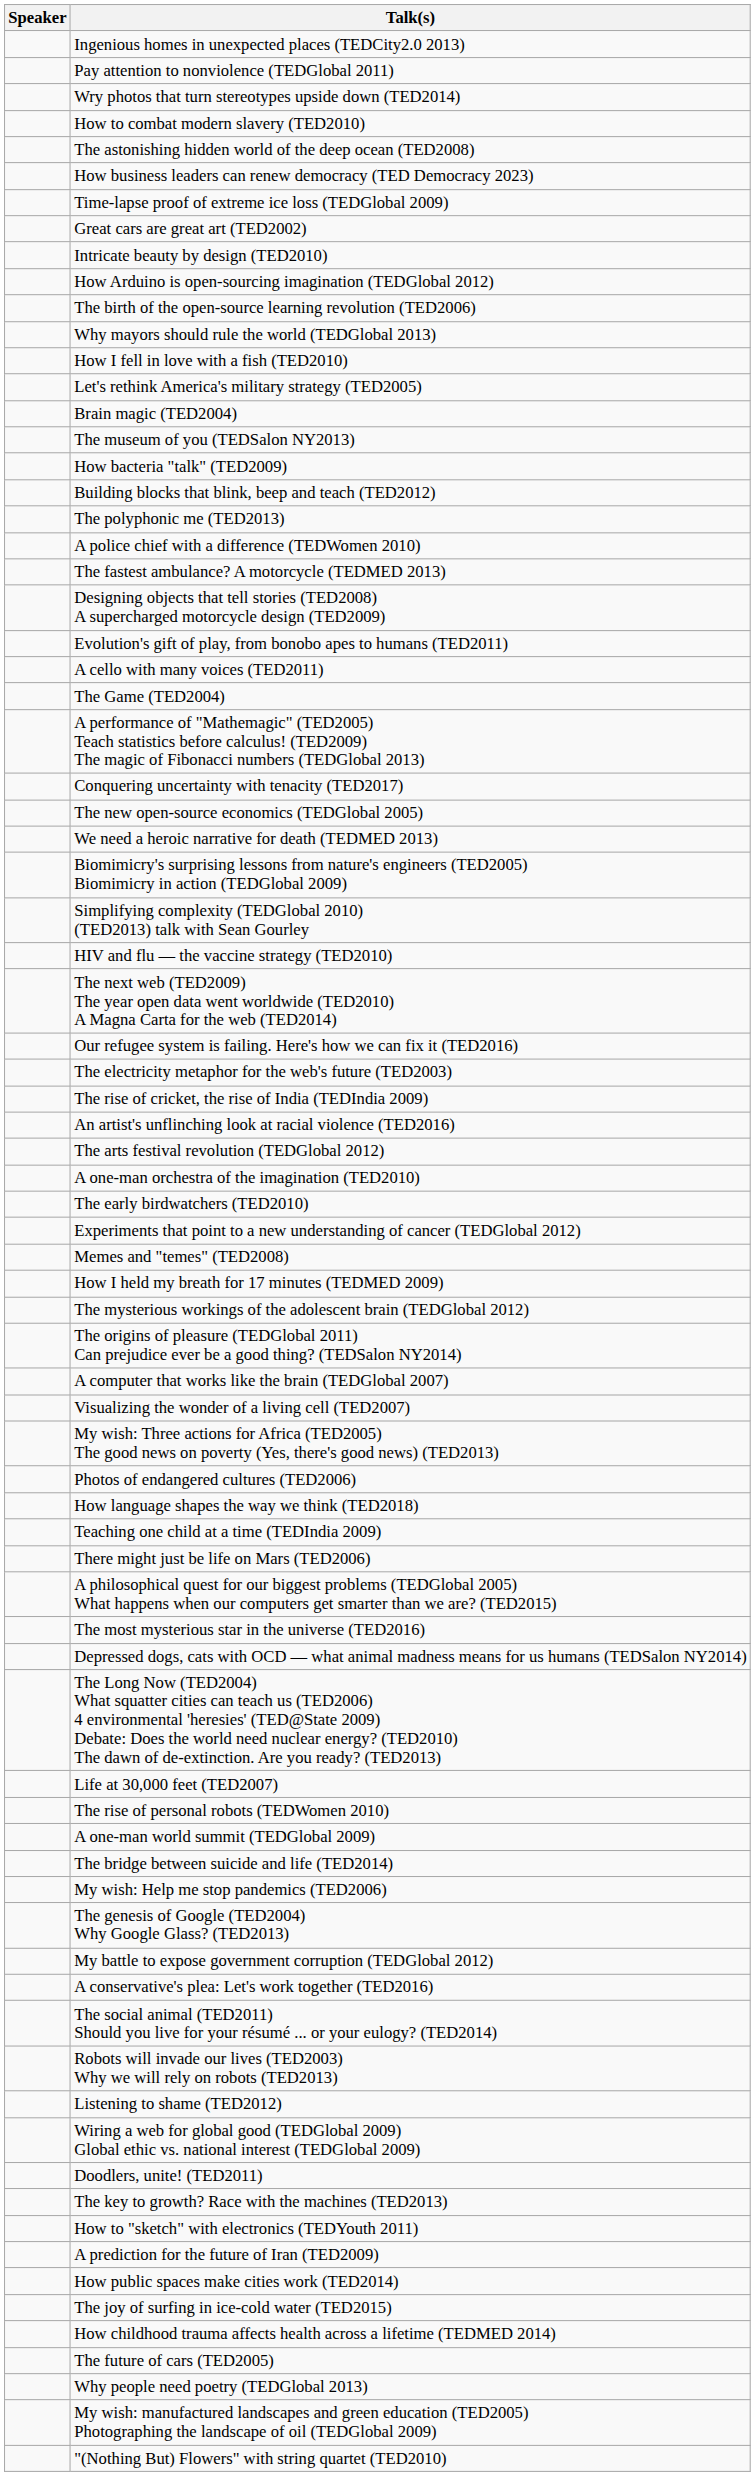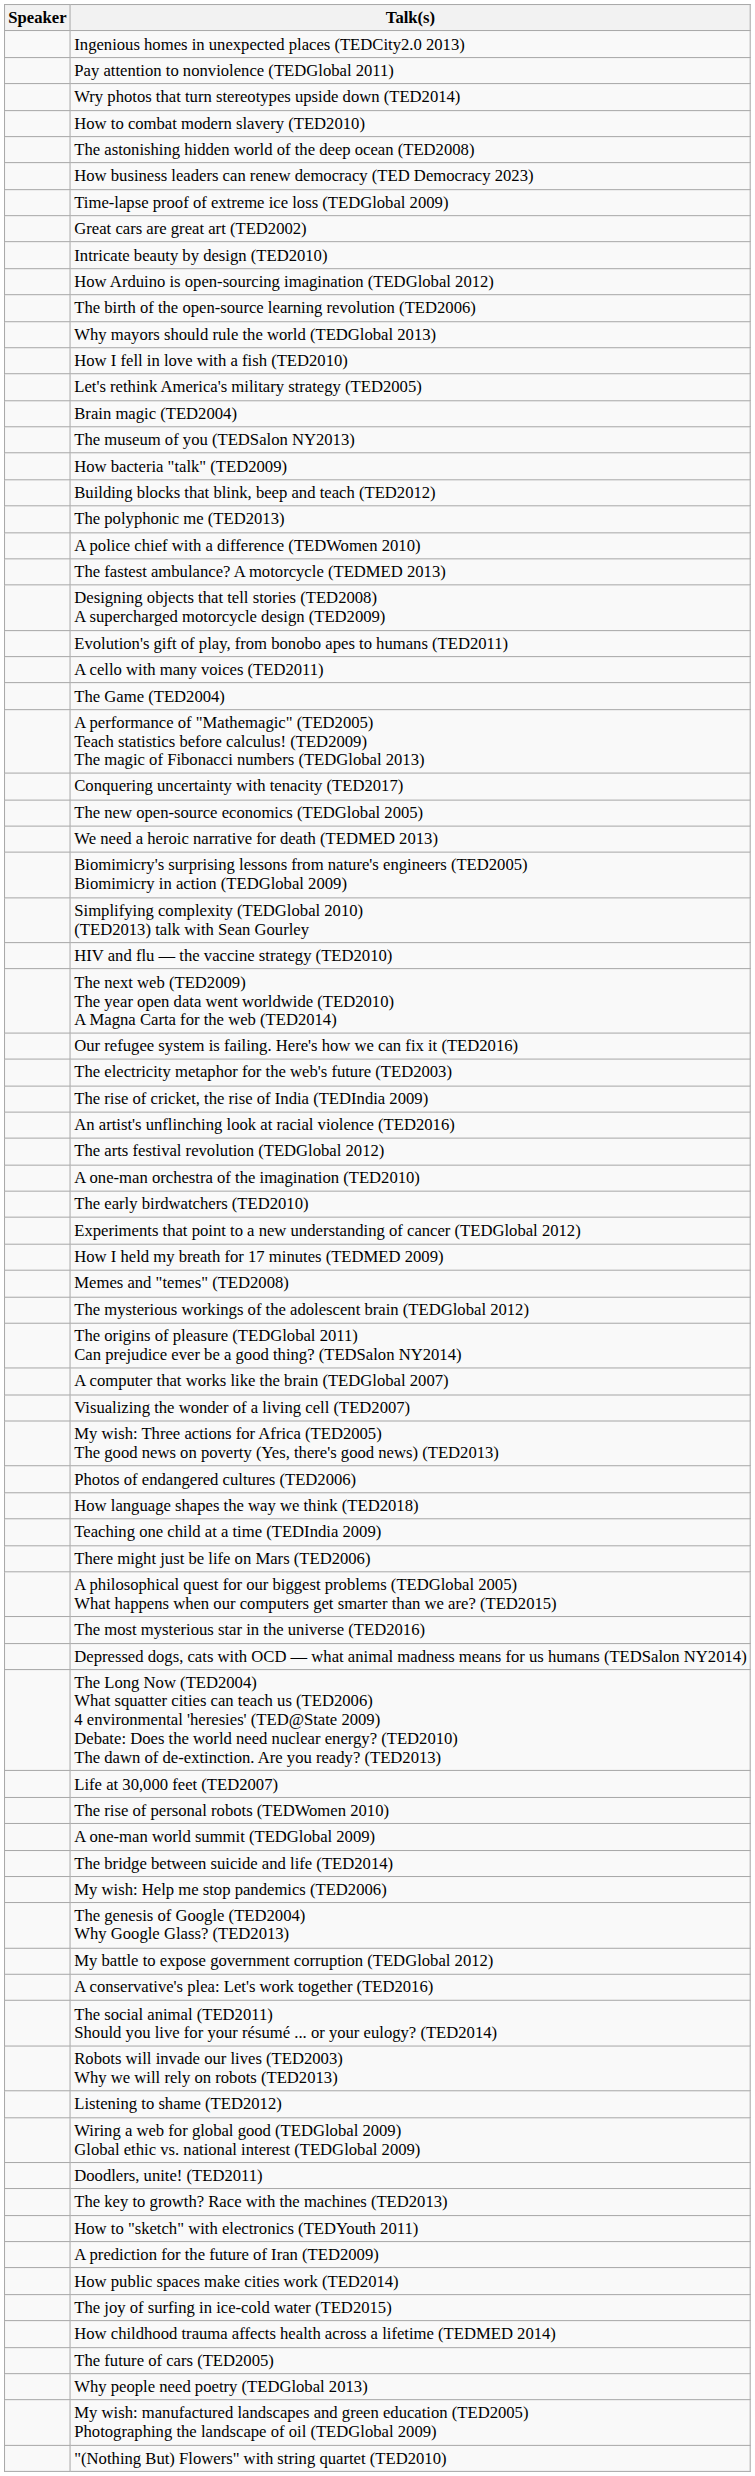 <table class='wikitable sortable'>
 <tr>
 <th>Speaker</th>
 <th>Talk(s)</th>
 </tr>
 <tr>
 <td></td>
 <td>Ingenious homes in unexpected places (TEDCity2.0 2013)</td>
 </tr>
 <tr>
 <td></td>
 <td>Pay attention to nonviolence (TEDGlobal 2011)</td>
 </tr>
 <tr>
 <td></td>
 <td>Wry photos that turn stereotypes upside down (TED2014)</td>
 </tr>
 <tr>
 <td></td>
 <td>How to combat modern slavery (TED2010)</td>
 </tr>
 <tr>
 <td></td>
 <td>The astonishing hidden world of the deep ocean (TED2008)</td>
 </tr>
 <tr>
 <td></td>
 <td>How business leaders can renew democracy (TED Democracy 2023)</td>
 </tr>
 <tr>
 <td></td>
 <td>Time-lapse proof of extreme ice loss (TEDGlobal 2009)</td>
 </tr>
 <tr>
 <td></td>
 <td>Great cars are great art (TED2002)</td>
 </tr>
 <tr>
 <td></td>
 <td>Intricate beauty by design (TED2010)</td>
 </tr>
 <tr>
 <td></td>
 <td>How Arduino is open-sourcing imagination (TEDGlobal 2012)</td>
 </tr>
 <tr>
 <td></td>
 <td>The birth of the open-source learning revolution (TED2006)</td>
 </tr>
 <tr>
 <td></td>
 <td>Why mayors should rule the world (TEDGlobal 2013)</td>
 </tr>
 <tr>
 <td></td>
 <td>How I fell in love with a fish (TED2010)</td>
 </tr>
 <tr>
 <td></td>
 <td>Let's rethink America's military strategy (TED2005)</td>
 </tr>
 <tr>
 <td></td>
 <td>Brain magic (TED2004)</td>
 </tr>
 <tr>
 <td></td>
 <td>The museum of you (TEDSalon  NY2013)</td>
 </tr>
 <tr>
 <td></td>
 <td>How bacteria "talk" (TED2009)</td>
 </tr>
 <tr>
 <td></td>
 <td>Building blocks that blink, beep and teach (TED2012)</td>
 </tr>
 <tr>
 <td></td>
 <td>The polyphonic me (TED2013)</td>
 </tr>
 <tr>
 <td></td>
 <td>A police chief with a difference (TEDWomen 2010)</td>
 </tr>
 <tr>
 <td></td>
 <td>The fastest ambulance? A motorcycle (TEDMED 2013)</td>
 </tr>
 <tr>
 <td></td>
 <td>Designing objects that tell stories (TED2008)<br> A supercharged motorcycle design (TED2009)</td>
 </tr>
 <tr>
 <td></td>
 <td>Evolution's gift of play, from bonobo apes to humans (TED2011)</td>
 </tr>
 <tr>
 <td></td>
 <td>A cello with many voices (TED2011)</td>
 </tr>
 <tr>
 <td></td>
 <td>The Game (TED2004)</td>
 </tr>
 <tr>
 <td></td>
 <td>A performance of "Mathemagic" (TED2005)<br> Teach statistics before calculus! (TED2009)<br> The magic of Fibonacci numbers (TEDGlobal 2013)</td>
 </tr>
 <tr>
 <td></td>
 <td>Conquering uncertainty with tenacity (TED2017)</td>
 </tr>
 <tr>
 <td></td>
 <td>The new open-source economics (TEDGlobal 2005)</td>
 </tr>
 <tr>
 <td></td>
 <td>We need a heroic narrative for death (TEDMED 2013)</td>
 </tr>
 <tr>
 <td></td>
 <td>Biomimicry's surprising lessons from nature's engineers (TED2005)<br> Biomimicry in action (TEDGlobal 2009)</td>
 </tr>
 <tr>
 <td></td>
 <td>Simplifying complexity (TEDGlobal 2010)<br>  (TED2013) talk with Sean Gourley</td>
 </tr>
 <tr>
 <td></td>
 <td>HIV and flu — the vaccine strategy (TED2010)</td>
 </tr>
 <tr>
 <td></td>
 <td>The next web (TED2009)<br> The year open data went worldwide (TED2010)<br> A Magna Carta for the web (TED2014)</td>
 </tr>
 <tr>
 <td></td>
 <td>Our refugee system is failing. Here's how we can fix it (TED2016)</td>
 </tr>
 <tr>
 <td></td>
 <td>The electricity metaphor for the web's future (TED2003)</td>
 </tr>
 <tr>
 <td></td>
 <td>The rise of cricket, the rise of India (TEDIndia 2009)</td>
 </tr>
 <tr>
 <td></td>
 <td>An artist's unflinching look at racial violence (TED2016)</td>
 </tr>
 <tr>
 <td></td>
 <td>The arts festival revolution (TEDGlobal 2012)</td>
 </tr>
 <tr>
 <td></td>
 <td>A one-man orchestra of the imagination (TED2010)</td>
 </tr>
 <tr>
 <td></td>
 <td>The early birdwatchers (TED2010)</td>
 </tr>
 <tr>
 <td></td>
 <td>Experiments that point to a new understanding of cancer (TEDGlobal 2012)</td>
 </tr>
 <tr>
 <td></td>
-<td>Memes and "temes" (TED2008)</td>
+<td>How I held my breath for 17 minutes (TEDMED 2009)</td>
 </tr>
 <tr>
 <td></td>
-<td>How I held my breath for 17 minutes (TEDMED 2009)</td>
+<td>Memes and "temes" (TED2008)</td>
 </tr>
 <tr>
 <td></td>
 <td>The mysterious workings of the adolescent brain (TEDGlobal 2012)</td>
 </tr>
 <tr>
 <td></td>
 <td>The origins of pleasure (TEDGlobal 2011)<br> Can prejudice ever be a good thing? (TEDSalon NY2014)</td>
 </tr>
 <tr>
 <td></td>
 <td>A computer that works like the brain (TEDGlobal 2007)</td>
 </tr>
 <tr>
 <td></td>
 <td>Visualizing the wonder of a living cell (TED2007)</td>
 </tr>
 <tr>
 <td></td>
 <td>My wish: Three actions for Africa (TED2005) <br> The good news on poverty (Yes, there's good news) (TED2013)</td>
 </tr>
 <tr>
 <td></td>
 <td>Photos of endangered cultures (TED2006)</td>
 </tr>
 <tr>
 <td></td>
 <td>How language shapes the way we think (TED2018)</td>
 </tr>
 <tr>
 <td></td>
 <td>Teaching one child at a time (TEDIndia 2009)</td>
 </tr>
 <tr>
 <td></td>
 <td>There might just be life on Mars (TED2006)</td>
 </tr>
 <tr>
 <td></td>
 <td>A philosophical quest for our biggest problems (TEDGlobal 2005)<br> What happens when our computers get smarter than we are? (TED2015)</td>
 </tr>
 <tr>
 <td></td>
 <td>The most mysterious star in the universe (TED2016)</td>
 </tr>
 <tr>
 <td></td>
 <td>Depressed dogs, cats with OCD — what animal madness means for us humans (TEDSalon NY2014)</td>
 </tr>
 <tr>
 <td></td>
 <td>The Long Now (TED2004)<br> What squatter cities can teach us (TED2006)<br> 4 environmental 'heresies' (TED@State 2009)<br> Debate: Does the world need nuclear energy? (TED2010)<br> The dawn of de-extinction. Are you ready? (TED2013)</td>
 </tr>
 <tr>
 <td></td>
 <td>Life at 30,000 feet (TED2007)</td>
 </tr>
 <tr>
 <td></td>
 <td>The rise of personal robots (TEDWomen 2010)</td>
 </tr>
 <tr>
 <td></td>
 <td>A one-man world summit (TEDGlobal 2009)</td>
 </tr>
 <tr>
 <td></td>
 <td>The bridge between suicide and life (TED2014)</td>
 </tr>
 <tr>
 <td></td>
 <td>My wish: Help me stop pandemics (TED2006) </td>
 </tr>
 <tr>
 <td></td>
 <td>The genesis of Google (TED2004)<br> Why Google Glass? (TED2013)</td>
 </tr>
 <tr>
 <td></td>
 <td>My battle to expose government corruption (TEDGlobal 2012)</td>
 </tr>
 <tr>
 <td></td>
 <td>A conservative's plea: Let's work together (TED2016)</td>
 </tr>
 <tr>
 <td></td>
 <td>The social animal (TED2011)<br> Should you live for your résumé ... or your eulogy? (TED2014)</td>
 </tr>
 <tr>
 <td></td>
 <td>Robots will invade our lives (TED2003)<br> Why we will rely on robots (TED2013)</td>
 </tr>
 <tr>
 <td></td>
 <td>Listening to shame (TED2012)</td>
 </tr>
 <tr>
 <td></td>
 <td>Wiring a web for global good (TEDGlobal 2009)<br> Global ethic vs. national interest (TEDGlobal 2009)</td>
 </tr>
 <tr>
 <td></td>
 <td>Doodlers, unite! (TED2011)</td>
 </tr>
 <tr>
 <td></td>
 <td>The key to growth? Race with the machines (TED2013)</td>
 </tr>
 <tr>
 <td></td>
 <td>How to "sketch" with electronics (TEDYouth 2011)</td>
 </tr>
 <tr>
 <td></td>
 <td>A prediction for the future of Iran (TED2009)</td>
 </tr>
 <tr>
 <td></td>
 <td>How public spaces make cities work (TED2014)</td>
 </tr>
 <tr>
 <td></td>
 <td>The joy of surfing in ice-cold water (TED2015)</td>
 </tr>
 <tr>
 <td></td>
 <td>How childhood trauma affects health across a lifetime (TEDMED 2014)</td>
 </tr>
 <tr>
 <td></td>
 <td>The future of cars (TED2005)</td>
 </tr>
 <tr>
 <td></td>
 <td>Why people need poetry (TEDGlobal 2013)</td>
 </tr>
 <tr>
 <td></td>
 <td>My wish: manufactured landscapes and green education (TED2005) <br>Photographing the landscape of oil (TEDGlobal 2009)</td>
 </tr>
 <tr>
 <td></td>
 <td>"(Nothing But) Flowers" with string quartet (TED2010)</td>
 </tr>
 </table>
